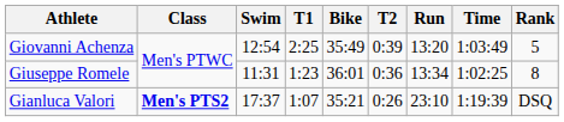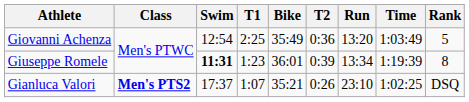 <table class="wikitable" style="font-size:90%">
 <tr>
 <th>Athlete</th>
 <th>Class</th>
 <th>Swim</th>
 <th>T1</th>
 <th>Bike</th>
 <th>T2</th>
 <th>Run</th>
 <th>Time</th>
 <th>Rank</th>
 </tr>
 <tr align="center">
 <td align="left"><a href='#'>Giovanni Achenza</a></td>
 <td rowspan="2" align="left"><a href='#'>Men's PTWC</a></td>
 <td>12:54</td>
 <td>2:25</td>
 <td>35:49</td>
-<td>0:39</td>
+<td>0:36</td>
 <td>13:20</td>
 <td>1:03:49</td>
 <td>5</td>
 </tr>
 <tr align="center">
 <td align="left"><a href='#'>Giuseppe Romele</a></td>
-<td>11:31</td>
+<td><strong>11:31</strong></td>
 <td>1:23</td>
 <td>36:01</td>
-<td>0:36</td>
+<td>0:39</td>
 <td>13:34</td>
-<td>1:02:25</td>
+<td>1:19:39</td>
 <td>8</td>
 </tr>
 <tr align="center">
 <td align="left"><a href='#'>Gianluca Valori</a></td>
 <td align="left"><strong><a href='#'>Men's PTS2</a></strong></td>
 <td>17:37</td>
 <td>1:07</td>
 <td>35:21</td>
 <td>0:26</td>
 <td>23:10</td>
-<td>1:19:39</td>
+<td>1:02:25</td>
 <td>DSQ</td>
 </tr>
 </table>
